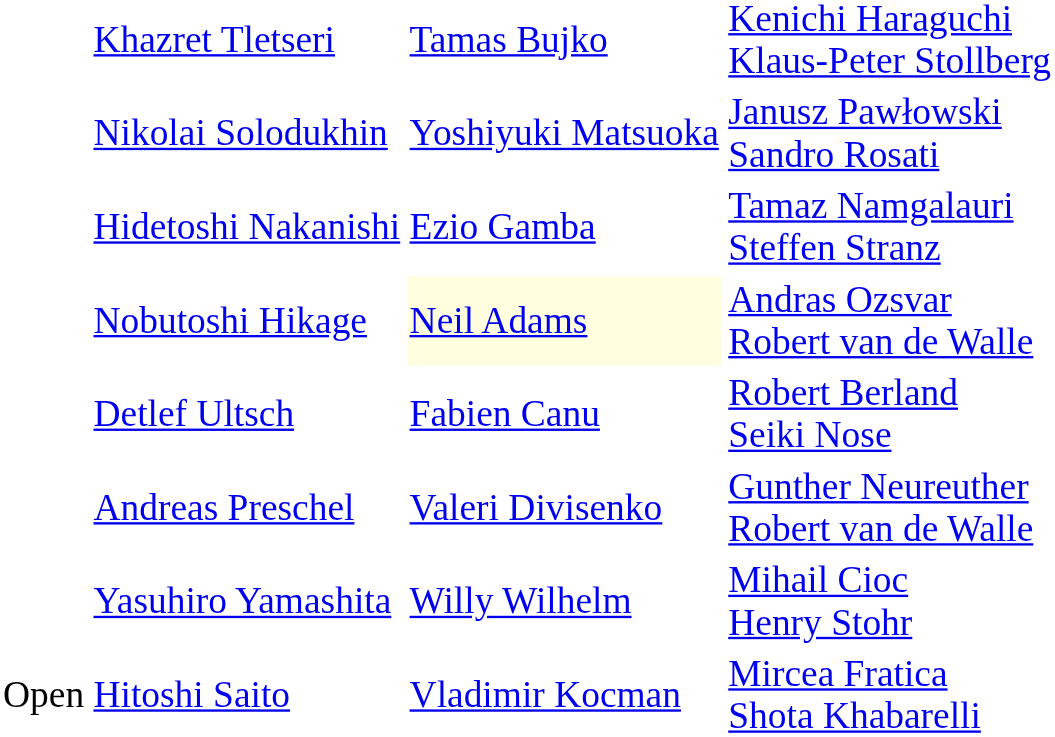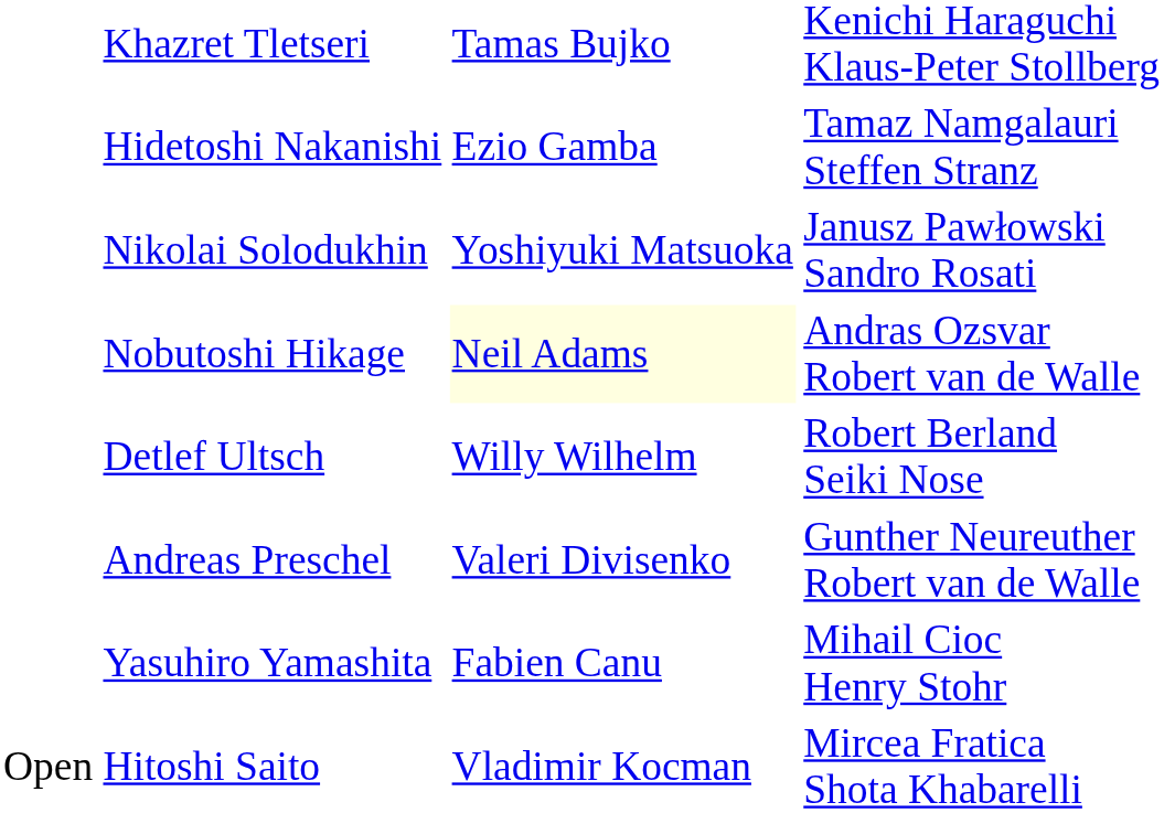 <table>
 <tr>
 <td></td>
 <td> <a href='#'>Khazret Tletseri</a></td>
 <td> <a href='#'>Tamas Bujko</a></td>
 <td> <a href='#'>Kenichi Haraguchi</a> <br>  <a href='#'>Klaus-Peter Stollberg</a></td>
 </tr>
 <tr>
 <td></td>
+<td> <a href='#'>Hidetoshi Nakanishi</a></td>
+<td> <a href='#'>Ezio Gamba</a></td>
+<td> <a href='#'>Tamaz Namgalauri</a> <br>  <a href='#'>Steffen Stranz</a></td>
+</tr>
+<tr>
+<td></td>
 <td> <a href='#'>Nikolai Solodukhin</a></td>
 <td> <a href='#'>Yoshiyuki Matsuoka</a></td>
 <td> <a href='#'>Janusz Pawłowski</a> <br>  <a href='#'>Sandro Rosati</a></td>
-</tr>
-<tr>
-<td></td>
-<td> <a href='#'>Hidetoshi Nakanishi</a></td>
-<td> <a href='#'>Ezio Gamba</a></td>
-<td> <a href='#'>Tamaz Namgalauri</a> <br>  <a href='#'>Steffen Stranz</a></td>
 </tr>
 <tr>
 <td></td>
 <td> <a href='#'>Nobutoshi Hikage</a></td>
 <td style="background: lightyellow;"> <a href='#'>Neil Adams</a></td>
 <td> <a href='#'>Andras Ozsvar</a> <br>  <a href='#'>Robert van de Walle</a></td>
 </tr>
 <tr>
 <td></td>
 <td> <a href='#'>Detlef Ultsch</a></td>
-<td> <a href='#'>Fabien Canu</a></td>
+<td> <a href='#'>Willy Wilhelm</a></td>
 <td> <a href='#'>Robert Berland</a> <br>  <a href='#'>Seiki Nose</a></td>
 </tr>
 <tr>
 <td></td>
 <td> <a href='#'>Andreas Preschel</a></td>
 <td> <a href='#'>Valeri Divisenko</a></td>
 <td> <a href='#'>Gunther Neureuther</a> <br>  <a href='#'>Robert van de Walle</a></td>
 </tr>
 <tr>
 <td></td>
 <td> <a href='#'>Yasuhiro Yamashita</a></td>
-<td> <a href='#'>Willy Wilhelm</a></td>
+<td> <a href='#'>Fabien Canu</a></td>
 <td> <a href='#'>Mihail Cioc</a> <br>  <a href='#'>Henry Stohr</a></td>
 </tr>
 <tr>
 <td>Open</td>
 <td> <a href='#'>Hitoshi Saito</a></td>
 <td> <a href='#'>Vladimir Kocman</a></td>
 <td> <a href='#'>Mircea Fratica</a> <br>  <a href='#'>Shota Khabarelli</a></td>
 </tr>
 </table>
